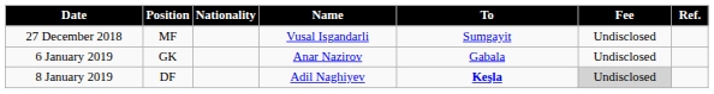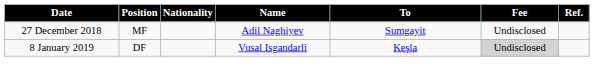 <table class="wikitable"  style="text-align:center; font-size:90%; ">
 <tr>
 <th style="background:#000000; color:#FFFFFF; width:150px;">Date</th>
 <th style="background:#000000; color:#FFFFFF; width:50px;">Position</th>
 <th style="background:#000000; color:#FFFFFF; width:50px;">Nationality</th>
 <th style="background:#000000; color:#FFFFFF; width:150px;">Name</th>
 <th style="background:#000000; color:#FFFFFF; width:200px;">To</th>
 <th style="background:#000000; color:#FFFFFF; width:100px;">Fee</th>
 <th style="background:#000000; color:#FFFFFF; width:35px;">Ref.</th>
 </tr>
 <tr>
 <td>27 December 2018</td>
 <td>MF</td>
 <td></td>
-<td><a href='#'>Vusal Isgandarli</a></td>
+<td><a href='#'>Adil Naghiyev</a></td>
 <td><a href='#'>Sumgayit</a></td>
-<td>Undisclosed</td>
-<td></td>
-</tr>
-<tr>
-<td>6 January 2019</td>
-<td>GK</td>
-<td></td>
-<td><a href='#'>Anar Nazirov</a></td>
-<td><a href='#'>Gabala</a></td>
 <td>Undisclosed</td>
 <td></td>
 </tr>
 <tr>
 <td>8 January 2019</td>
 <td>DF</td>
 <td></td>
-<td><a href='#'>Adil Naghiyev</a></td>
-<td><strong><a href='#'>Keşla</a></strong></td>
+<td><a href='#'>Vusal Isgandarli</a></td>
+<td><a href='#'>Keşla</a></td>
 <td style="background: lightgrey;">Undisclosed</td>
 <td></td>
 </tr>
 </table>
